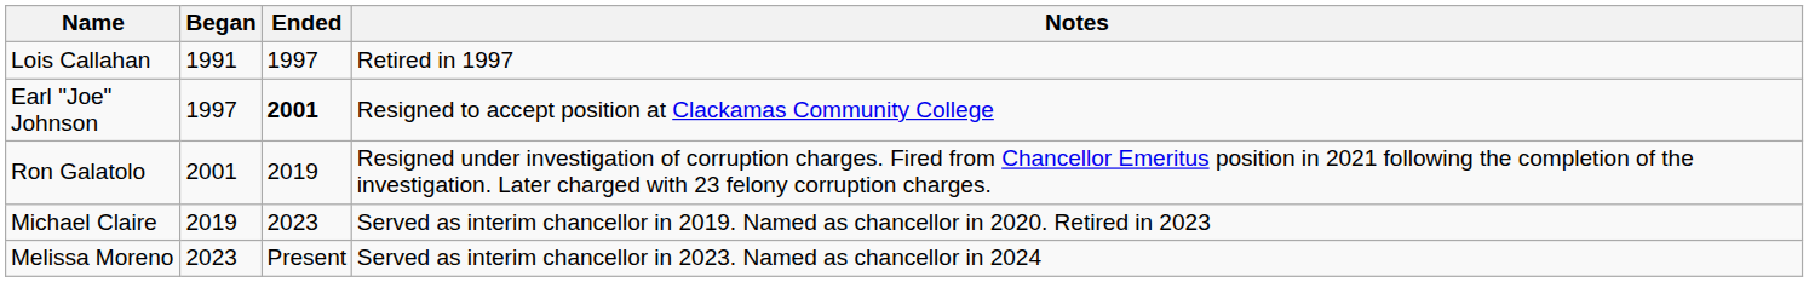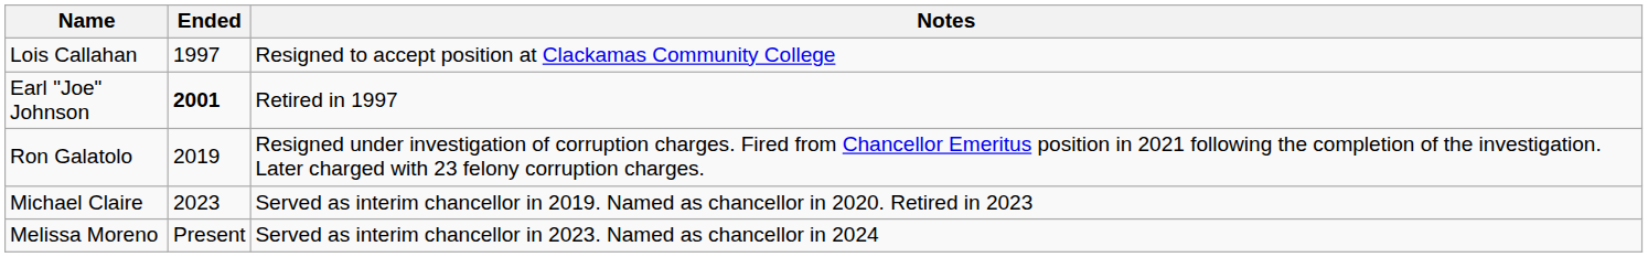 <table class="wikitable" style="font-size:100%;">
 <tr>
 <th scope="column">Name</th>
-<th scope="column">Began</th>
 <th scope="column">Ended</th>
 <th scope="column">Notes</th>
 </tr>
 <tr>
 <td>Lois Callahan</td>
-<td>1991</td>
 <td>1997</td>
+<td>Resigned to accept position at <a href='#'>Clackamas Community College</a></td>
+</tr>
+<tr>
+<td>Earl "Joe" Johnson</td>
+<td><strong>2001</strong></td>
 <td>Retired in 1997</td>
 </tr>
 <tr>
-<td>Earl "Joe" Johnson</td>
-<td>1997</td>
-<td><strong>2001</strong></td>
-<td>Resigned to accept position at <a href='#'>Clackamas Community College</a></td>
-</tr>
-<tr>
 <td>Ron Galatolo</td>
-<td>2001</td>
 <td>2019</td>
 <td>Resigned under investigation of corruption charges. Fired from <a href='#'>Chancellor Emeritus</a> position in 2021 following the completion of the investigation. Later charged with 23 felony corruption charges.</td>
 </tr>
 <tr>
 <td>Michael Claire</td>
-<td>2019</td>
 <td>2023</td>
 <td>Served as interim chancellor in 2019. Named as chancellor in 2020. Retired in 2023</td>
 </tr>
 <tr>
 <td>Melissa Moreno</td>
-<td>2023</td>
 <td>Present</td>
 <td>Served as interim chancellor in 2023. Named as chancellor in 2024</td>
 </tr>
 </table>
